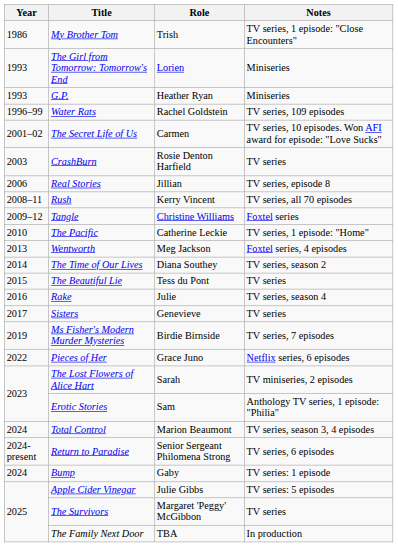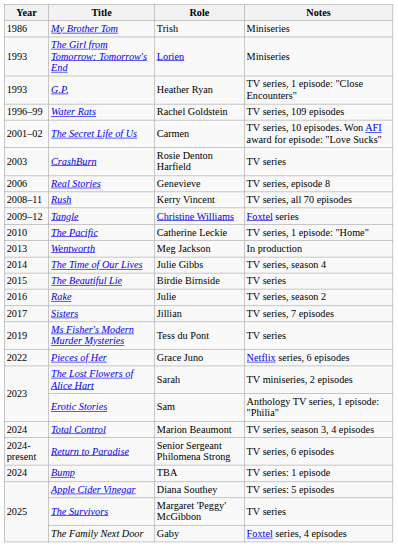 <table class="wikitable sortable">
 <tr>
 <th>Year</th>
 <th>Title</th>
 <th>Role</th>
 <th>Notes</th>
 </tr>
 <tr>
 <td>1986</td>
 <td><em><a href='#'>My Brother Tom</a></em></td>
 <td>Trish</td>
-<td>TV series, 1 episode: "Close Encounters"</td>
+<td>Miniseries</td>
 </tr>
 <tr>
 <td>1993</td>
 <td><em><a href='#'>The Girl from Tomorrow: Tomorrow's End</a></em></td>
 <td><a href='#'>Lorien</a></td>
 <td>Miniseries</td>
 </tr>
 <tr>
 <td>1993</td>
 <td><em><a href='#'>G.P.</a></em></td>
 <td>Heather Ryan</td>
-<td>Miniseries</td>
+<td>TV series, 1 episode: "Close Encounters"</td>
 </tr>
 <tr>
 <td>1996–99</td>
 <td><em><a href='#'>Water Rats</a></em></td>
 <td>Rachel Goldstein</td>
 <td>TV series, 109 episodes</td>
 </tr>
 <tr>
 <td>2001–02</td>
 <td><em><a href='#'>The Secret Life of Us</a></em></td>
 <td>Carmen</td>
 <td>TV series, 10 episodes. Won <a href='#'>AFI</a> award for episode: "Love Sucks"</td>
 </tr>
 <tr>
 <td>2003</td>
 <td><em><a href='#'>CrashBurn</a></em></td>
 <td>Rosie Denton Harfield</td>
 <td>TV series</td>
 </tr>
 <tr>
 <td>2006</td>
 <td><em><a href='#'>Real Stories</a></em></td>
-<td>Jillian</td>
+<td>Genevieve</td>
 <td>TV series, episode 8</td>
 </tr>
 <tr>
 <td>2008–11</td>
 <td><em><a href='#'>Rush</a></em></td>
 <td>Kerry Vincent</td>
 <td>TV series, all 70 episodes</td>
 </tr>
 <tr>
 <td>2009–12</td>
 <td><em><a href='#'>Tangle</a></em></td>
 <td><a href='#'>Christine Williams</a></td>
 <td><a href='#'>Foxtel</a> series</td>
 </tr>
 <tr>
 <td>2010</td>
 <td><em><a href='#'>The Pacific</a></em></td>
 <td>Catherine Leckie</td>
 <td>TV series, 1 episode: "Home"</td>
 </tr>
 <tr>
 <td>2013</td>
 <td><em><a href='#'>Wentworth</a></em></td>
 <td>Meg Jackson</td>
-<td><a href='#'>Foxtel</a> series, 4 episodes</td>
+<td>In production</td>
 </tr>
 <tr>
 <td>2014</td>
 <td><em><a href='#'>The Time of Our Lives</a></em></td>
-<td>Diana Southey</td>
-<td>TV series, season 2</td>
+<td>Julie Gibbs</td>
+<td>TV series, season 4</td>
 </tr>
 <tr>
 <td>2015</td>
 <td><em><a href='#'>The Beautiful Lie</a></em></td>
-<td>Tess du Pont</td>
+<td>Birdie Birnside</td>
 <td>TV series</td>
 </tr>
 <tr>
 <td>2016</td>
 <td><em><a href='#'>Rake</a></em></td>
 <td>Julie</td>
-<td>TV series, season 4</td>
+<td>TV series, season 2</td>
 </tr>
 <tr>
 <td>2017</td>
 <td><em><a href='#'>Sisters</a></em></td>
-<td>Genevieve</td>
-<td>TV series</td>
+<td>Jillian</td>
+<td>TV series, 7 episodes</td>
 </tr>
 <tr>
 <td>2019</td>
 <td><em><a href='#'>Ms Fisher's Modern Murder Mysteries</a></em></td>
-<td>Birdie Birnside</td>
-<td>TV series, 7 episodes</td>
+<td>Tess du Pont</td>
+<td>TV series</td>
 </tr>
 <tr>
 <td>2022</td>
 <td><em><a href='#'>Pieces of Her</a></em></td>
 <td>Grace Juno</td>
 <td><a href='#'>Netflix</a> series, 6 episodes</td>
 </tr>
 <tr>
 <td rowspan="2">2023</td>
 <td><em><a href='#'>The Lost Flowers of Alice Hart</a></em></td>
 <td>Sarah</td>
 <td>TV miniseries, 2 episodes</td>
 </tr>
 <tr>
 <td><em><a href='#'>Erotic Stories</a></em></td>
 <td>Sam</td>
 <td>Anthology TV series, 1 episode: "Philia"</td>
 </tr>
 <tr>
 <td>2024</td>
 <td><em><a href='#'>Total Control</a></em></td>
 <td>Marion Beaumont</td>
 <td>TV series, season 3, 4 episodes</td>
 </tr>
 <tr>
 <td>2024-present</td>
 <td><em><a href='#'>Return to Paradise</a></em></td>
 <td>Senior Sergeant Philomena Strong</td>
 <td>TV series, 6 episodes</td>
 </tr>
 <tr>
 <td>2024</td>
 <td><a href='#'><em>Bump</em></a></td>
-<td>Gaby</td>
+<td>TBA</td>
 <td>TV series: 1 episode</td>
 </tr>
 <tr>
 <td rowspan="3">2025</td>
 <td><em><a href='#'>Apple Cider Vinegar</a></em></td>
-<td>Julie Gibbs</td>
+<td>Diana Southey</td>
 <td>TV series: 5 episodes</td>
 </tr>
 <tr>
 <td><em><a href='#'>The Survivors</a></em></td>
 <td>Margaret 'Peggy' McGibbon</td>
 <td>TV series</td>
 </tr>
 <tr>
 <td><em>The Family Next Door</em></td>
-<td>TBA</td>
-<td>In production</td>
+<td>Gaby</td>
+<td><a href='#'>Foxtel</a> series, 4 episodes</td>
 </tr>
 </table>
